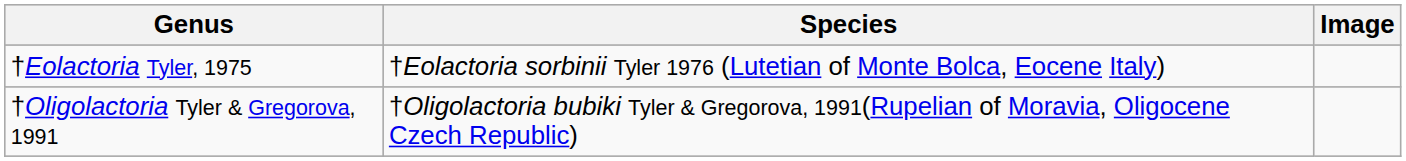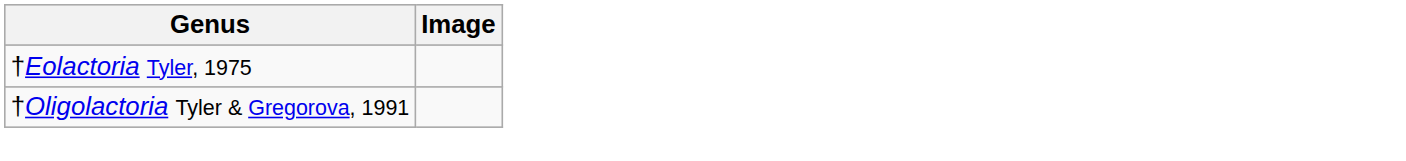 <table class="wikitable">
 <tr>
 <th>Genus</th>
-<th>Species</th>
 <th>Image</th>
 </tr>
 <tr>
 <td>†<em><a href='#'>Eolactoria</a></em> <small><a href='#'>Tyler</a>, 1975</small></td>
-<td>†<em>Eolactoria sorbinii</em> <small>Tyler 1976</small> (<a href='#'>Lutetian</a> of <a href='#'>Monte Bolca</a>, <a href='#'>Eocene</a> <a href='#'>Italy</a>)</td>
 <td></td>
 </tr>
 <tr>
 <td>†<em><a href='#'>Oligolactoria</a></em> <small>Tyler & <a href='#'>Gregorova</a>, 1991</small></td>
-<td>†<em>Oligolactoria bubiki</em> <small>Tyler & Gregorova, 1991</small>(<a href='#'>Rupelian</a> of <a href='#'>Moravia</a>, <a href='#'>Oligocene</a> <a href='#'>Czech Republic</a>)</td>
 <td></td>
 </tr>
 </table>
